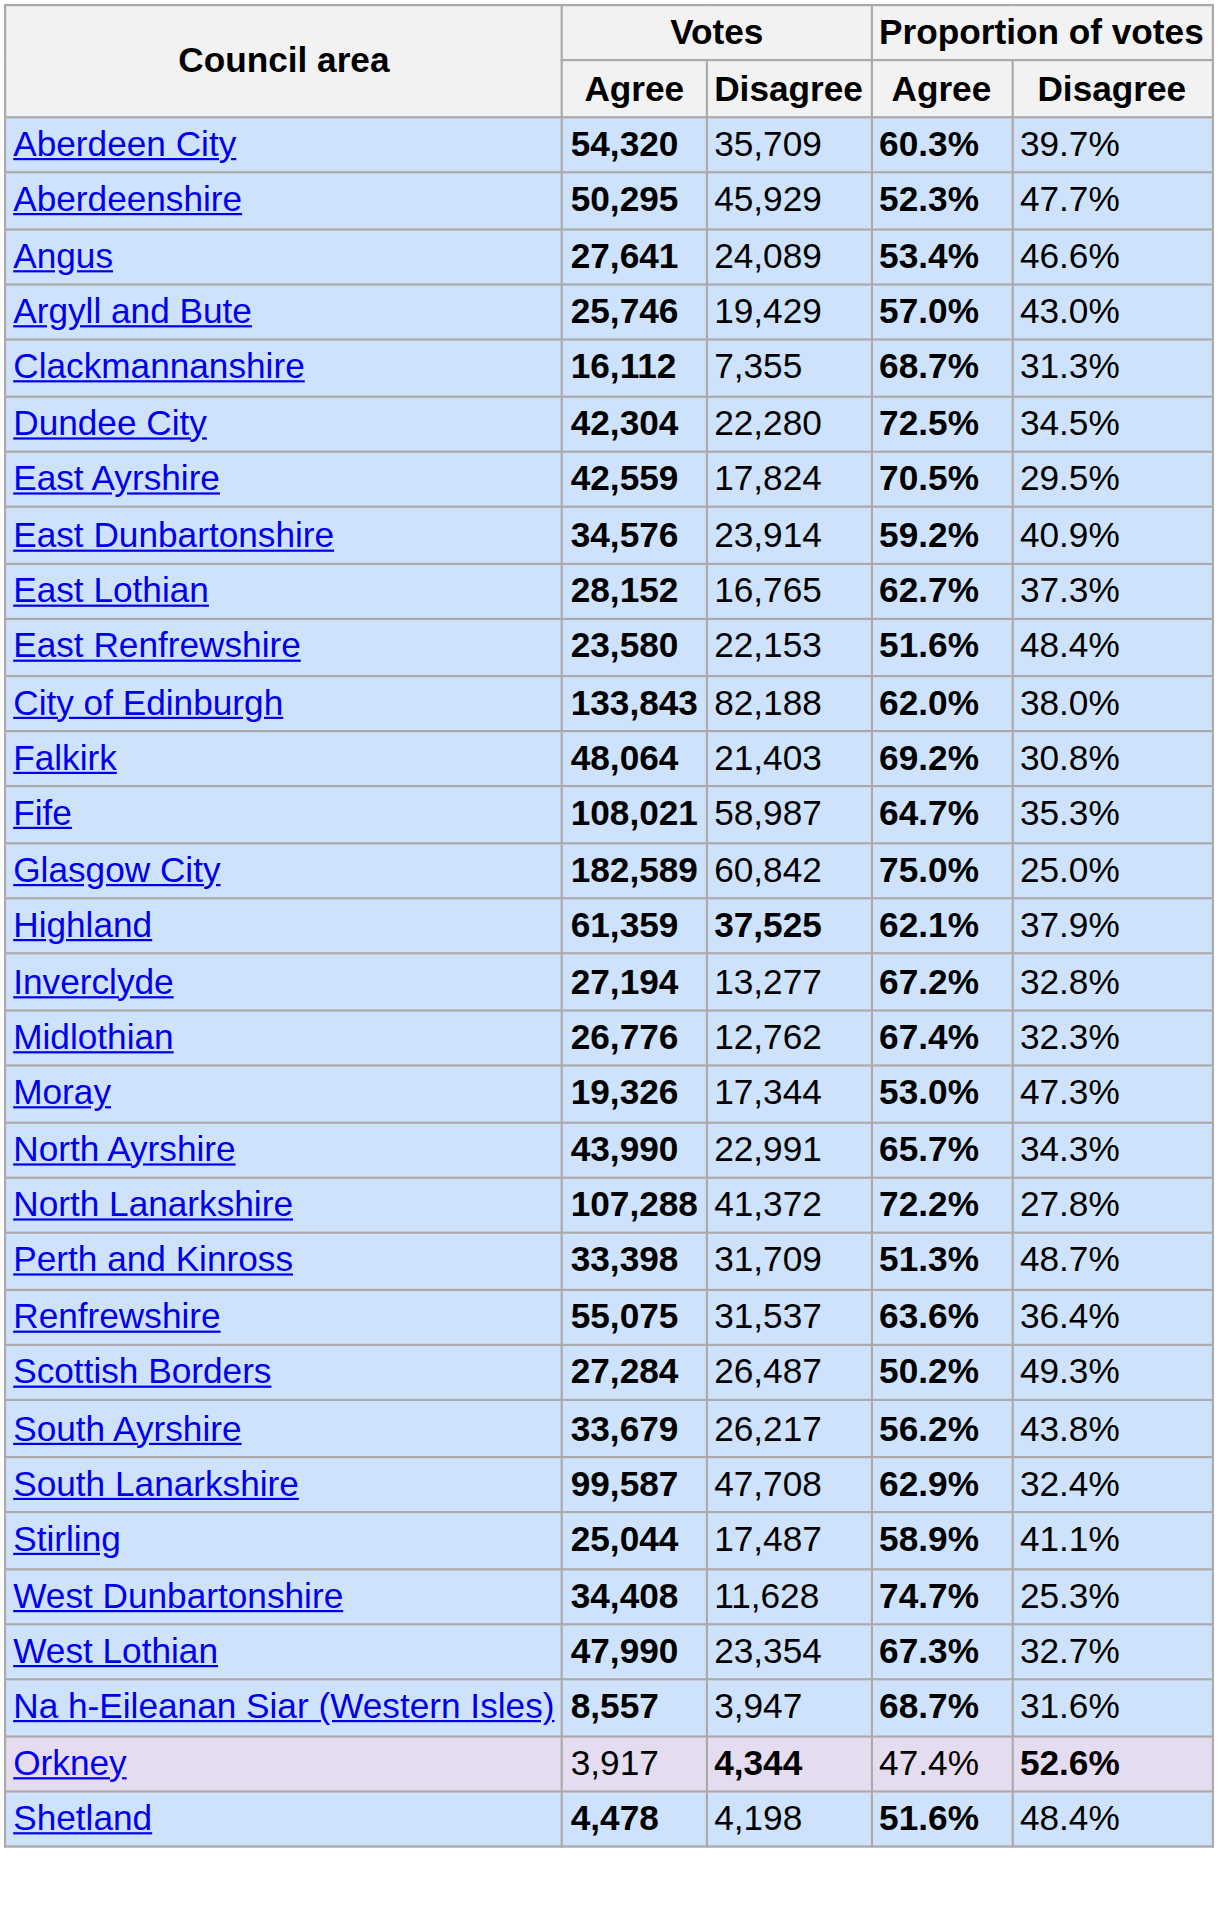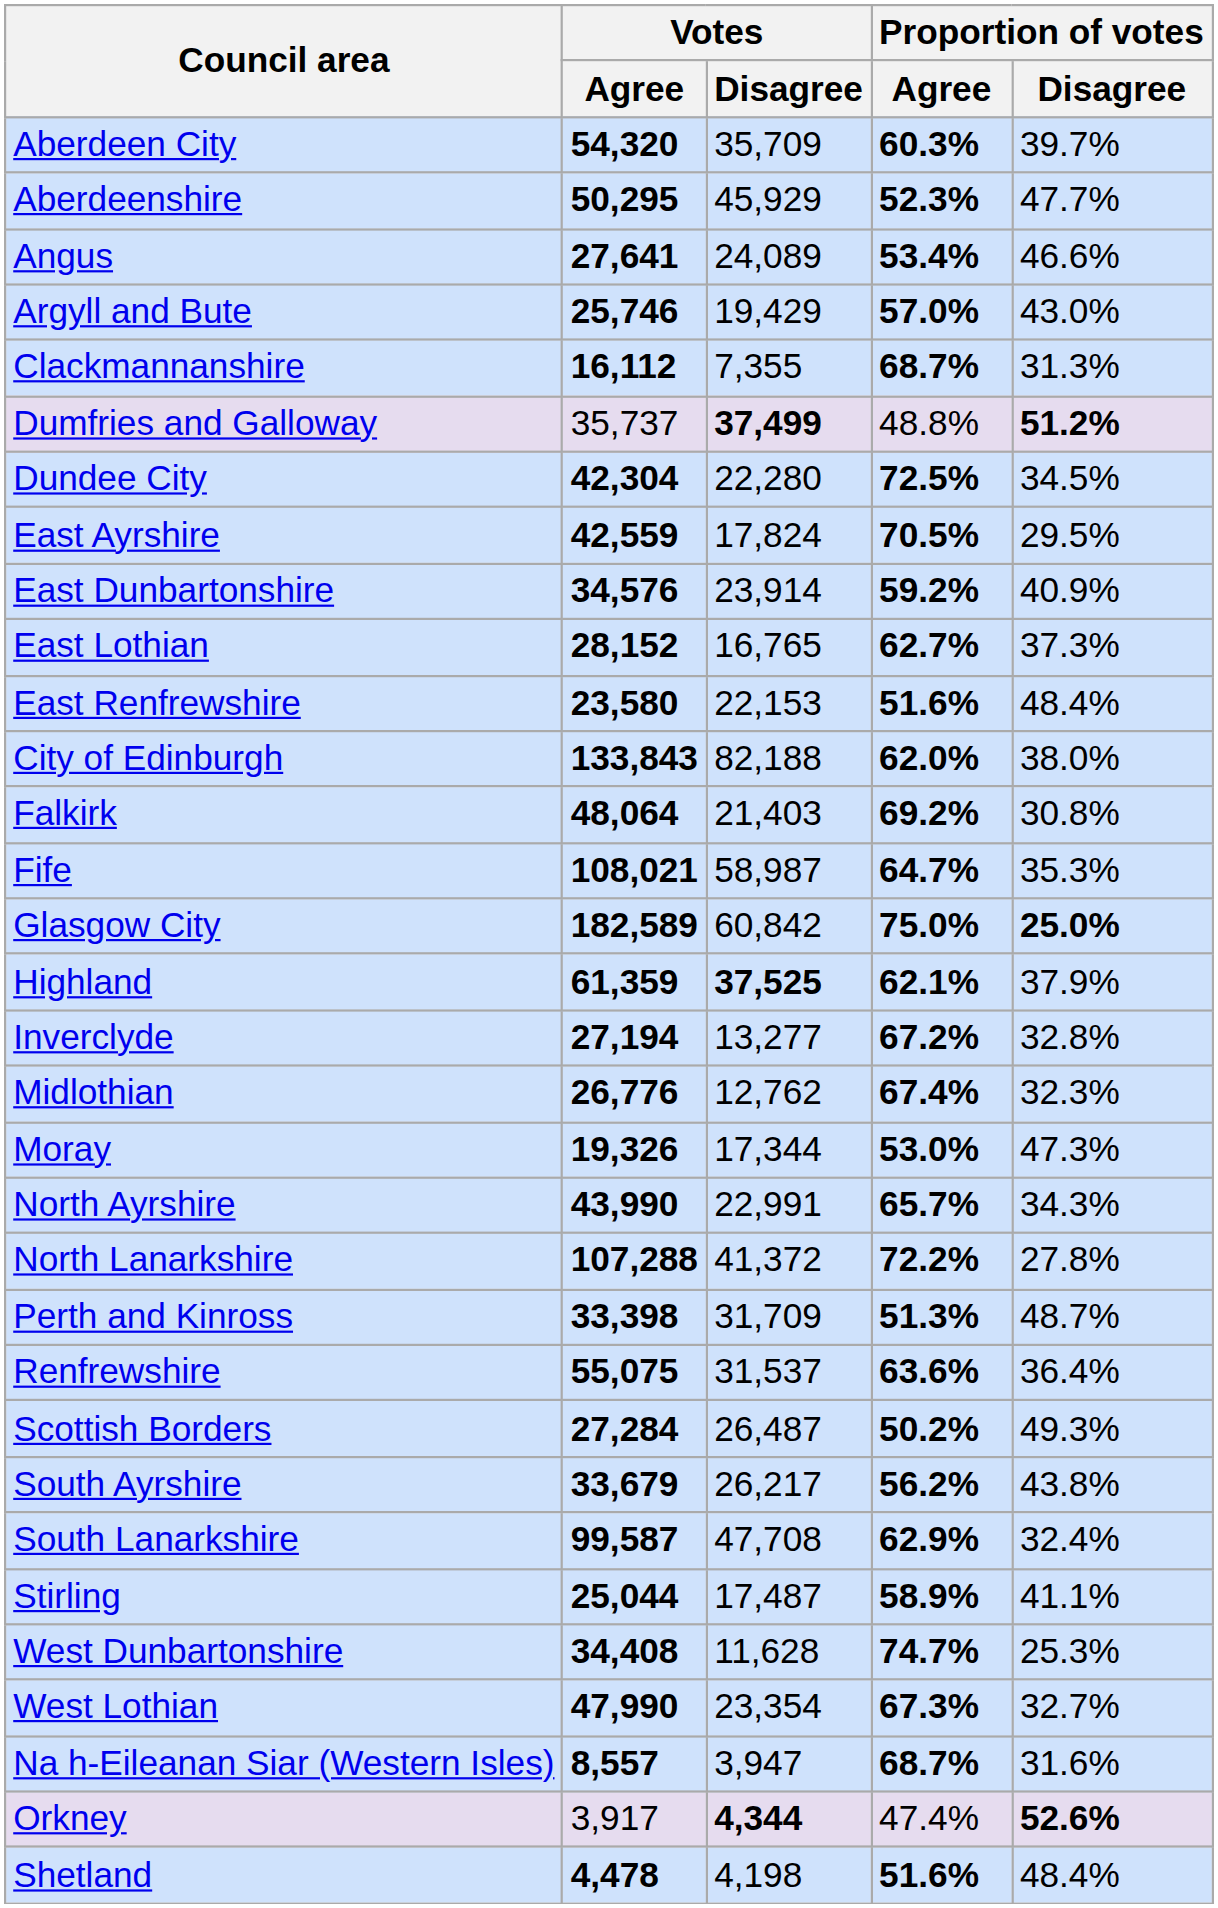 <table class="wikitable sortable">
 <tr>
 <th rowspan=2>Council area</th>
 <th colspan=2>Votes</th>
 <th colspan=2>Proportion of votes</th>
 </tr>
 <tr>
 <th>Agree</th>
 <th>Disagree</th>
 <th>Agree</th>
 <th>Disagree</th>
 </tr>
 <tr style="background:#CFE2FC;">
 <td><a href='#'>Aberdeen City</a></td>
 <td><strong>54,320</strong></td>
 <td>35,709</td>
 <td><strong>60.3%</strong></td>
 <td>39.7%</td>
 </tr>
 <tr style="background:#CFE2FC;">
 <td><a href='#'>Aberdeenshire</a></td>
 <td><strong>50,295</strong></td>
 <td>45,929</td>
 <td><strong>52.3%</strong></td>
 <td>47.7%</td>
 </tr>
 <tr style="background:#CFE2FC;">
 <td><a href='#'>Angus</a></td>
 <td><strong>27,641</strong></td>
 <td>24,089</td>
 <td><strong>53.4%</strong></td>
 <td>46.6%</td>
 </tr>
 <tr style="background:#CFE2FC;">
 <td><a href='#'>Argyll and Bute</a></td>
 <td><strong>25,746</strong></td>
 <td>19,429</td>
 <td><strong>57.0%</strong></td>
 <td>43.0%</td>
 </tr>
 <tr style="background:#CFE2FC;">
 <td><a href='#'>Clackmannanshire</a></td>
 <td><strong>16,112</strong></td>
 <td>7,355</td>
 <td><strong>68.7%</strong></td>
 <td>31.3%</td>
+</tr>
+<tr style="background:#E6DCEF;">
+<td><a href='#'>Dumfries and Galloway</a></td>
+<td>35,737</td>
+<td><strong>37,499</strong></td>
+<td>48.8%</td>
+<td><strong>51.2%</strong></td>
 </tr>
 <tr style="background:#CFE2FC;">
 <td><a href='#'>Dundee City</a></td>
 <td><strong>42,304</strong></td>
 <td>22,280</td>
 <td><strong>72.5%</strong></td>
 <td>34.5%</td>
 </tr>
 <tr style="background:#CFE2FC;">
 <td><a href='#'>East Ayrshire</a></td>
 <td><strong>42,559</strong></td>
 <td>17,824</td>
 <td><strong>70.5%</strong></td>
 <td>29.5%</td>
 </tr>
 <tr style="background:#CFE2FC;">
 <td><a href='#'>East Dunbartonshire</a></td>
 <td><strong>34,576</strong></td>
 <td>23,914</td>
 <td><strong>59.2%</strong></td>
 <td>40.9%</td>
 </tr>
 <tr style="background:#CFE2FC;">
 <td><a href='#'>East Lothian</a></td>
 <td><strong>28,152</strong></td>
 <td>16,765</td>
 <td><strong>62.7%</strong></td>
 <td>37.3%</td>
 </tr>
 <tr style="background:#CFE2FC;">
 <td><a href='#'>East Renfrewshire</a></td>
 <td><strong>23,580</strong></td>
 <td>22,153</td>
 <td><strong>51.6%</strong></td>
 <td>48.4%</td>
 </tr>
 <tr style="background:#CFE2FC;">
 <td><a href='#'>City of Edinburgh</a></td>
 <td><strong>133,843</strong></td>
 <td>82,188</td>
 <td><strong>62.0%</strong></td>
 <td>38.0%</td>
 </tr>
 <tr style="background:#CFE2FC;">
 <td><a href='#'>Falkirk</a></td>
 <td><strong>48,064</strong></td>
 <td>21,403</td>
 <td><strong>69.2%</strong></td>
 <td>30.8%</td>
 </tr>
 <tr style="background:#CFE2FC;">
 <td><a href='#'>Fife</a></td>
 <td><strong>108,021</strong></td>
 <td>58,987</td>
 <td><strong>64.7%</strong></td>
 <td>35.3%</td>
 </tr>
 <tr style="background:#CFE2FC;">
 <td><a href='#'>Glasgow City</a></td>
 <td><strong>182,589</strong></td>
 <td>60,842</td>
 <td><strong>75.0%</strong></td>
-<td>25.0%</td>
+<td><strong>25.0%</strong></td>
 </tr>
 <tr style="background:#CFE2FC;">
 <td><a href='#'>Highland</a></td>
 <td><strong>61,359</strong></td>
 <td><strong>37,525</strong></td>
 <td><strong>62.1%</strong></td>
 <td>37.9%</td>
 </tr>
 <tr style="background:#CFE2FC;">
 <td><a href='#'>Inverclyde</a></td>
 <td><strong>27,194</strong></td>
 <td>13,277</td>
 <td><strong>67.2%</strong></td>
 <td>32.8%</td>
 </tr>
 <tr style="background:#CFE2FC;">
 <td><a href='#'>Midlothian</a></td>
 <td><strong>26,776</strong></td>
 <td>12,762</td>
 <td><strong>67.4%</strong></td>
 <td>32.3%</td>
 </tr>
 <tr style="background:#CFE2FC;">
 <td><a href='#'>Moray</a></td>
 <td><strong>19,326</strong></td>
 <td>17,344</td>
 <td><strong>53.0%</strong></td>
 <td>47.3%</td>
 </tr>
 <tr style="background:#CFE2FC;">
 <td><a href='#'>North Ayrshire</a></td>
 <td><strong>43,990</strong></td>
 <td>22,991</td>
 <td><strong>65.7%</strong></td>
 <td>34.3%</td>
 </tr>
 <tr style="background:#CFE2FC;">
 <td><a href='#'>North Lanarkshire</a></td>
 <td><strong>107,288</strong></td>
 <td>41,372</td>
 <td><strong>72.2%</strong></td>
 <td>27.8%</td>
 </tr>
 <tr style="background:#CFE2FC;">
 <td><a href='#'>Perth and Kinross</a></td>
 <td><strong>33,398</strong></td>
 <td>31,709</td>
 <td><strong>51.3%</strong></td>
 <td>48.7%</td>
 </tr>
 <tr style="background:#CFE2FC;">
 <td><a href='#'>Renfrewshire</a></td>
 <td><strong>55,075</strong></td>
 <td>31,537</td>
 <td><strong>63.6%</strong></td>
 <td>36.4%</td>
 </tr>
 <tr style="background:#CFE2FC;">
 <td><a href='#'>Scottish Borders</a></td>
 <td><strong>27,284</strong></td>
 <td>26,487</td>
 <td><strong>50.2%</strong></td>
 <td>49.3%</td>
 </tr>
 <tr style="background:#CFE2FC;">
 <td><a href='#'>South Ayrshire</a></td>
 <td><strong>33,679</strong></td>
 <td>26,217</td>
 <td><strong>56.2%</strong></td>
 <td>43.8%</td>
 </tr>
 <tr style="background:#CFE2FC;">
 <td><a href='#'>South Lanarkshire</a></td>
 <td><strong>99,587</strong></td>
 <td>47,708</td>
 <td><strong>62.9%</strong></td>
 <td>32.4%</td>
 </tr>
 <tr style="background:#CFE2FC;">
 <td><a href='#'>Stirling</a></td>
 <td><strong>25,044</strong></td>
 <td>17,487</td>
 <td><strong>58.9%</strong></td>
 <td>41.1%</td>
 </tr>
 <tr style="background:#CFE2FC;">
 <td><a href='#'>West Dunbartonshire</a></td>
 <td><strong>34,408</strong></td>
 <td>11,628</td>
 <td><strong>74.7%</strong></td>
 <td>25.3%</td>
 </tr>
 <tr style="background:#CFE2FC;">
 <td><a href='#'>West Lothian</a></td>
 <td><strong>47,990</strong></td>
 <td>23,354</td>
 <td><strong>67.3%</strong></td>
 <td>32.7%</td>
 </tr>
 <tr style="background:#CFE2FC;">
 <td><a href='#'>Na h-Eileanan Siar (Western Isles)</a></td>
 <td><strong>8,557</strong></td>
 <td>3,947</td>
 <td><strong>68.7%</strong></td>
 <td>31.6%</td>
 </tr>
 <tr style="background:#E6DCEF;">
 <td><a href='#'>Orkney</a></td>
 <td>3,917</td>
 <td><strong>4,344</strong></td>
 <td>47.4%</td>
 <td><strong>52.6%</strong></td>
 </tr>
 <tr style="background:#CFE2FC;">
 <td><a href='#'>Shetland</a></td>
 <td><strong>4,478</strong></td>
 <td>4,198</td>
 <td><strong>51.6%</strong></td>
 <td>48.4%</td>
 </tr>
 </table>
